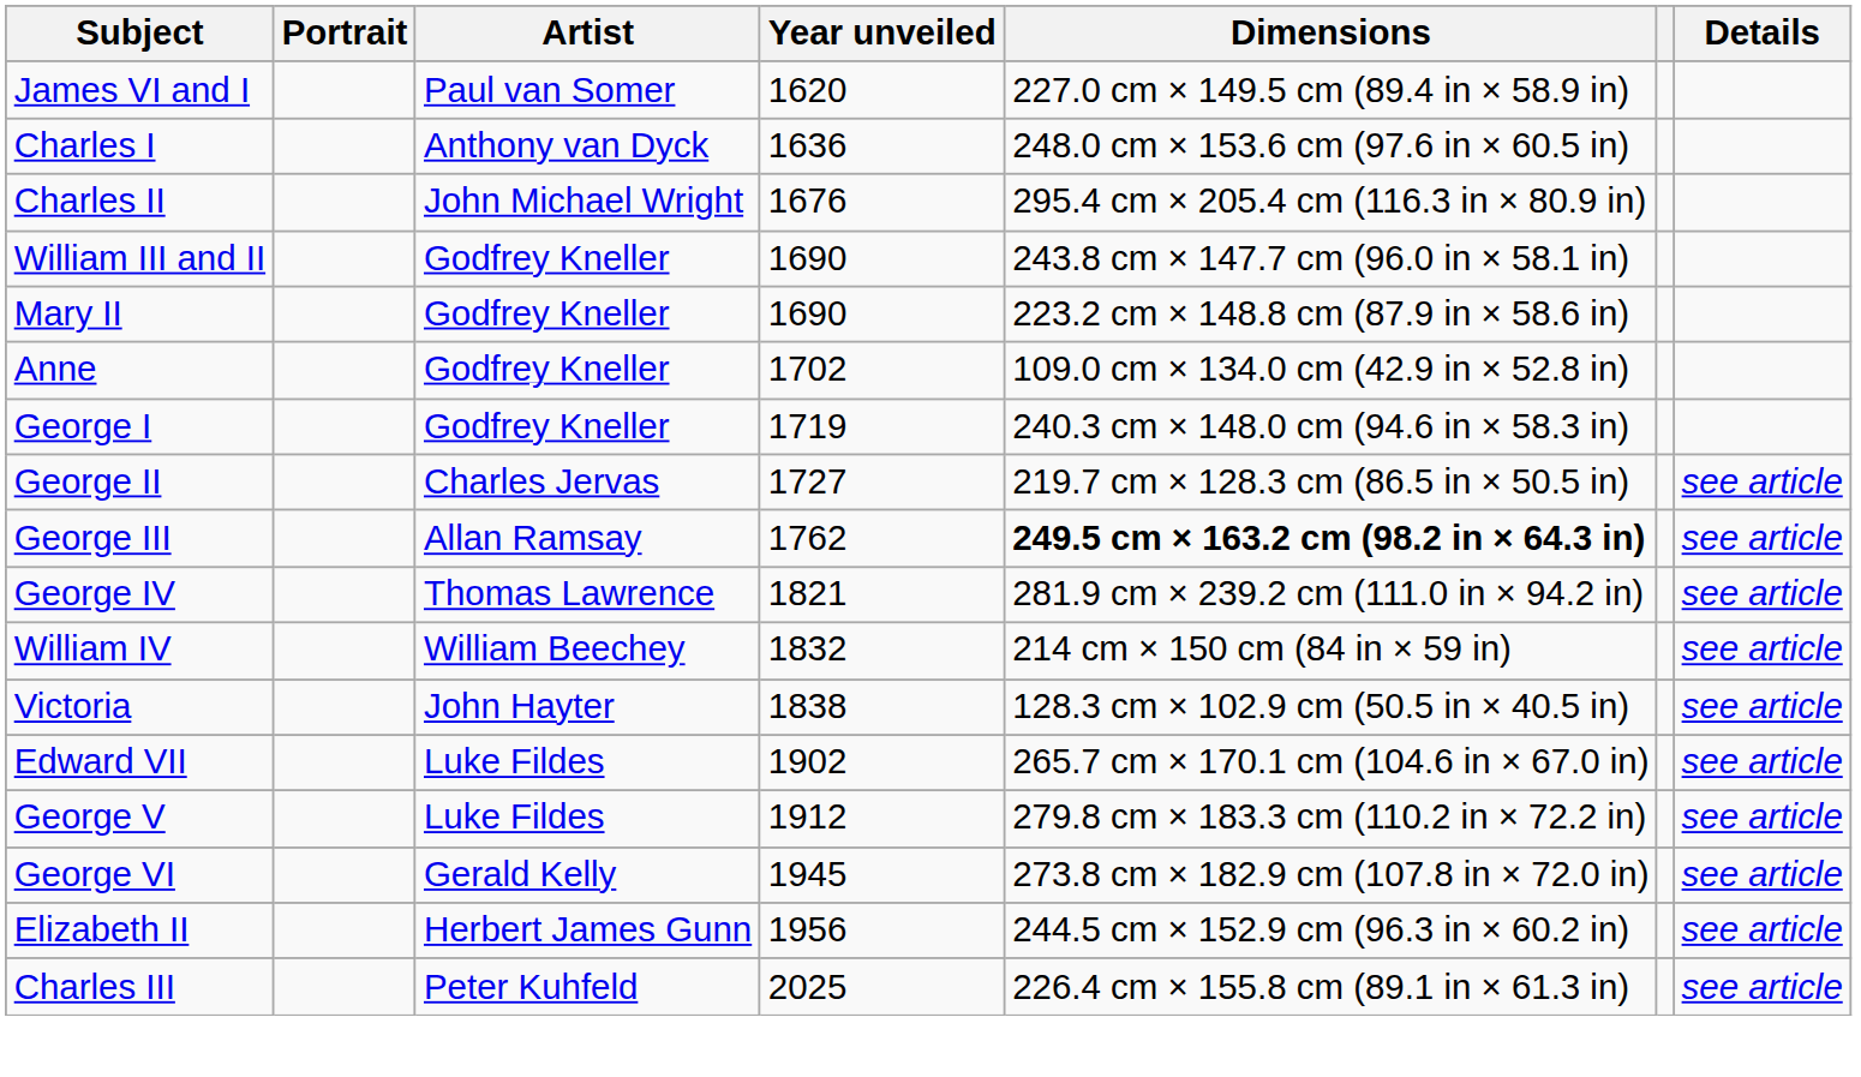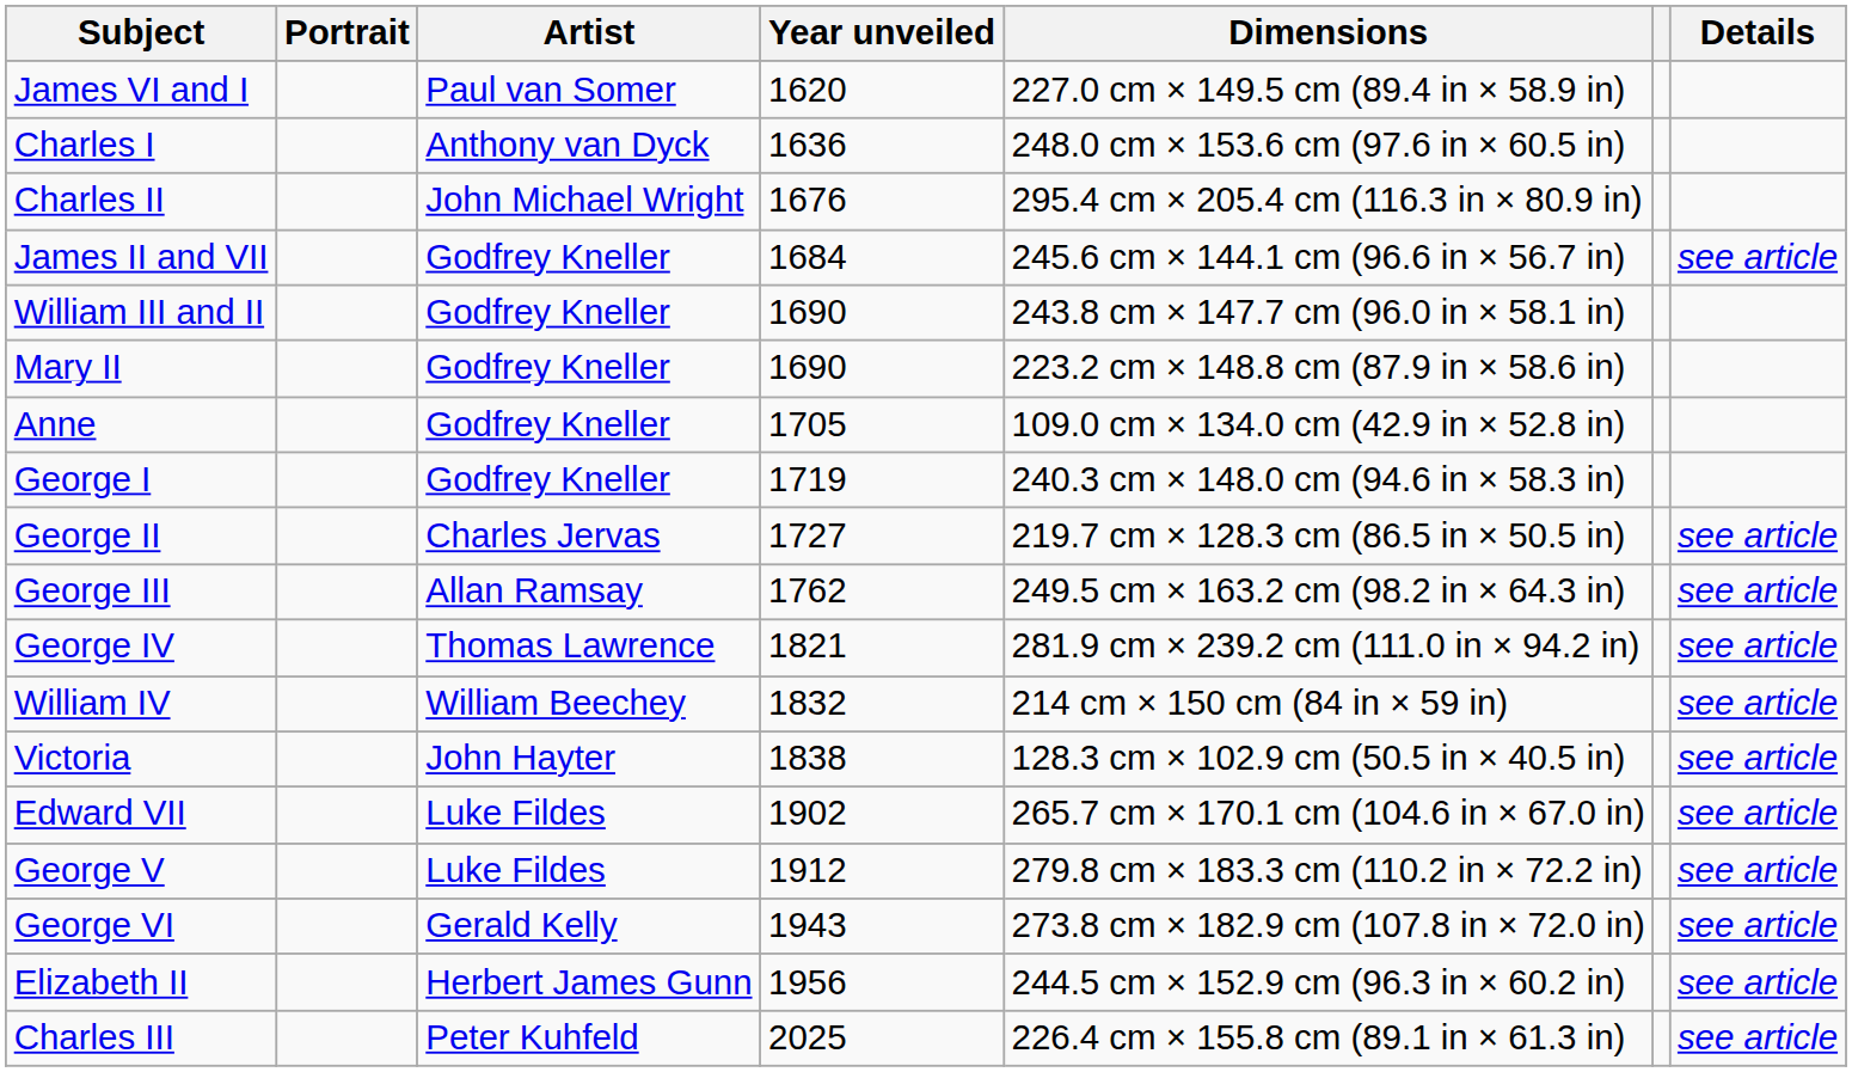 <table class="wikitable sortable" style="font-size: 100%;">
 <tr>
 <th>Subject</th>
 <th>Portrait</th>
 <th>Artist</th>
 <th>Year unveiled</th>
 <th>Dimensions</th>
 <th></th>
 <th>Details</th>
 </tr>
 <tr>
 <td><a href='#'>James VI and I</a></td>
 <td></td>
 <td><a href='#'>Paul van Somer</a></td>
 <td>1620</td>
 <td>227.0 cm × 149.5 cm (89.4 in × 58.9 in)</td>
 <td></td>
 <td></td>
 </tr>
 <tr>
 <td><a href='#'>Charles I</a></td>
 <td></td>
 <td><a href='#'>Anthony van Dyck</a></td>
 <td>1636</td>
 <td>248.0 cm × 153.6 cm (97.6 in × 60.5 in)</td>
 <td></td>
 <td></td>
 </tr>
 <tr>
 <td><a href='#'>Charles II</a></td>
 <td></td>
 <td><a href='#'>John Michael Wright</a></td>
 <td>1676</td>
 <td>295.4 cm × 205.4 cm (116.3 in × 80.9 in)</td>
 <td></td>
 <td></td>
 </tr>
 <tr>
+<td><a href='#'>James II and VII</a></td>
+<td></td>
+<td><a href='#'>Godfrey Kneller</a></td>
+<td>1684</td>
+<td>245.6 cm × 144.1 cm (96.6 in × 56.7 in)</td>
+<td></td>
+<td><a href='#'><em>see article</em></a></td>
+</tr>
+<tr>
 <td><a href='#'>William III and II</a></td>
 <td></td>
 <td><a href='#'>Godfrey Kneller</a></td>
 <td>1690</td>
 <td>243.8 cm × 147.7 cm (96.0 in × 58.1 in)</td>
 <td></td>
 <td></td>
 </tr>
 <tr>
 <td><a href='#'>Mary II</a></td>
 <td></td>
 <td><a href='#'>Godfrey Kneller</a></td>
 <td>1690</td>
 <td>223.2 cm × 148.8 cm (87.9 in × 58.6 in)</td>
 <td></td>
 <td></td>
 </tr>
 <tr>
 <td><a href='#'>Anne</a></td>
 <td></td>
 <td><a href='#'>Godfrey Kneller</a></td>
-<td>1702</td>
+<td>1705</td>
 <td>109.0 cm × 134.0 cm (42.9 in × 52.8 in)</td>
 <td></td>
 <td></td>
 </tr>
 <tr>
 <td><a href='#'>George I</a></td>
 <td></td>
 <td><a href='#'>Godfrey Kneller</a></td>
 <td>1719</td>
 <td>240.3 cm × 148.0 cm (94.6 in × 58.3 in)</td>
 <td></td>
 <td></td>
 </tr>
 <tr>
 <td><a href='#'>George II</a></td>
 <td></td>
 <td><a href='#'>Charles Jervas</a></td>
 <td>1727</td>
 <td>219.7 cm × 128.3 cm (86.5 in × 50.5 in)</td>
 <td></td>
 <td><a href='#'><em>see article</em></a></td>
 </tr>
 <tr>
 <td><a href='#'>George III</a></td>
 <td></td>
 <td><a href='#'>Allan Ramsay</a></td>
 <td>1762</td>
-<td><strong>249.5 cm × 163.2 cm (98.2 in × 64.3 in)</strong></td>
+<td>249.5 cm × 163.2 cm (98.2 in × 64.3 in)</td>
 <td></td>
 <td><a href='#'><em>see article</em></a></td>
 </tr>
 <tr>
 <td><a href='#'>George IV</a></td>
 <td></td>
 <td><a href='#'>Thomas Lawrence</a></td>
 <td>1821</td>
 <td>281.9 cm × 239.2 cm (111.0 in × 94.2 in)</td>
 <td></td>
 <td><a href='#'><em>see article</em></a></td>
 </tr>
 <tr>
 <td><a href='#'>William IV</a></td>
 <td></td>
 <td><a href='#'>William Beechey</a></td>
 <td>1832</td>
 <td>214 cm × 150 cm (84 in × 59 in)</td>
 <td></td>
 <td><a href='#'><em>see article</em></a></td>
 </tr>
 <tr>
 <td><a href='#'>Victoria</a></td>
 <td></td>
 <td><a href='#'>John Hayter</a></td>
 <td>1838</td>
 <td>128.3 cm × 102.9 cm (50.5 in × 40.5 in)</td>
 <td></td>
 <td><a href='#'><em>see article</em></a></td>
 </tr>
 <tr>
 <td><a href='#'>Edward VII</a></td>
 <td></td>
 <td><a href='#'>Luke Fildes</a></td>
 <td>1902</td>
 <td>265.7 cm × 170.1 cm (104.6 in × 67.0 in)</td>
 <td></td>
 <td><a href='#'><em>see article</em></a></td>
 </tr>
 <tr>
 <td><a href='#'>George V</a></td>
 <td></td>
 <td><a href='#'>Luke Fildes</a></td>
 <td>1912</td>
 <td>279.8 cm × 183.3 cm (110.2 in × 72.2 in)</td>
 <td></td>
 <td><a href='#'><em>see article</em></a></td>
 </tr>
 <tr>
 <td><a href='#'>George VI</a></td>
 <td></td>
 <td><a href='#'>Gerald Kelly</a></td>
-<td>1945</td>
+<td>1943</td>
 <td>273.8 cm × 182.9 cm (107.8 in × 72.0 in)</td>
 <td></td>
 <td><a href='#'><em>see article</em></a></td>
 </tr>
 <tr>
 <td><a href='#'>Elizabeth II</a></td>
 <td></td>
 <td><a href='#'>Herbert James Gunn</a></td>
 <td>1956</td>
 <td>244.5 cm × 152.9 cm (96.3 in × 60.2 in)</td>
 <td></td>
 <td><a href='#'><em>see article</em></a></td>
 </tr>
 <tr>
 <td><a href='#'>Charles III</a></td>
 <td></td>
 <td><a href='#'>Peter Kuhfeld</a></td>
 <td>2025</td>
 <td>226.4 cm × 155.8 cm (89.1 in × 61.3 in)</td>
 <td></td>
 <td><a href='#'><em>see article</em></a></td>
 </tr>
 </table>
